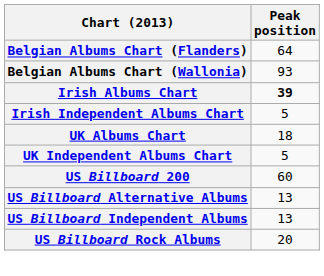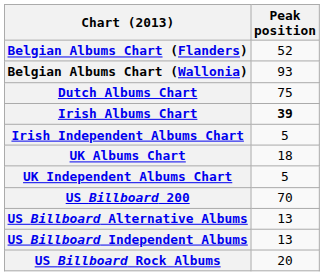 <table class="wikitable sortable plainrowheaders" style="text-align:center">
 <tr>
 <th scope="col">Chart (2013)</th>
 <th scope="col">Peak<br>position</th>
 </tr>
 <tr>
 <th scope="row"><a href='#'>Belgian Albums Chart</a> (<a href='#'>Flanders</a>)</th>
-<td>64</td>
+<td>52</td>
 </tr>
 <tr>
 <th scope="row">Belgian Albums Chart (<a href='#'>Wallonia</a>)</th>
 <td>93</td>
+</tr>
+<tr>
+<th scope="row"><a href='#'>Dutch Albums Chart</a></th>
+<td>75</td>
 </tr>
 <tr>
 <th scope="row"><a href='#'>Irish Albums Chart</a></th>
 <td><strong>39</strong></td>
 </tr>
 <tr>
 <th scope="row"><a href='#'>Irish Independent Albums Chart</a></th>
 <td>5</td>
 </tr>
 <tr>
 <th scope="row"><a href='#'>UK Albums Chart</a></th>
 <td>18</td>
 </tr>
 <tr>
 <th scope="row"><a href='#'>UK Independent Albums Chart</a></th>
 <td>5</td>
 </tr>
 <tr>
 <th scope="row"><a href='#'>US <em>Billboard</em> 200</a></th>
-<td>60</td>
+<td>70</td>
 </tr>
 <tr>
 <th scope="row"><a href='#'>US <em>Billboard</em> Alternative Albums</a></th>
 <td>13</td>
 </tr>
 <tr>
 <th scope="row"><a href='#'>US <em>Billboard</em> Independent Albums</a></th>
 <td>13</td>
 </tr>
 <tr>
 <th scope="row"><a href='#'>US <em>Billboard</em> Rock Albums</a></th>
 <td>20</td>
 </tr>
 </table>
